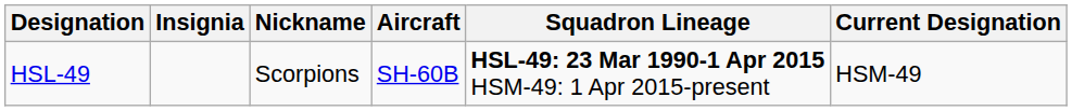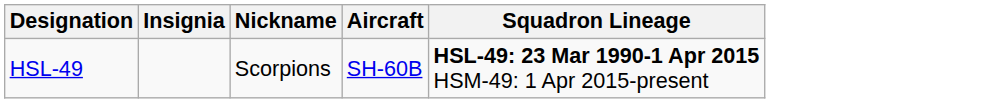 <table class="wikitable">
 <tr>
 <th>Designation</th>
 <th>Insignia</th>
 <th>Nickname</th>
 <th>Aircraft</th>
 <th>Squadron Lineage</th>
-<th>Current Designation</th>
 </tr>
 <tr>
 <td><a href='#'>HSL-49</a></td>
 <td></td>
 <td>Scorpions</td>
 <td><a href='#'>SH-60B</a></td>
 <td style="white-space: nowrap;"><strong>HSL-49: 23 Mar 1990-1 Apr 2015</strong><br>HSM-49: 1 Apr 2015-present</td>
-<td>HSM-49</td>
 </tr>
 </table>
